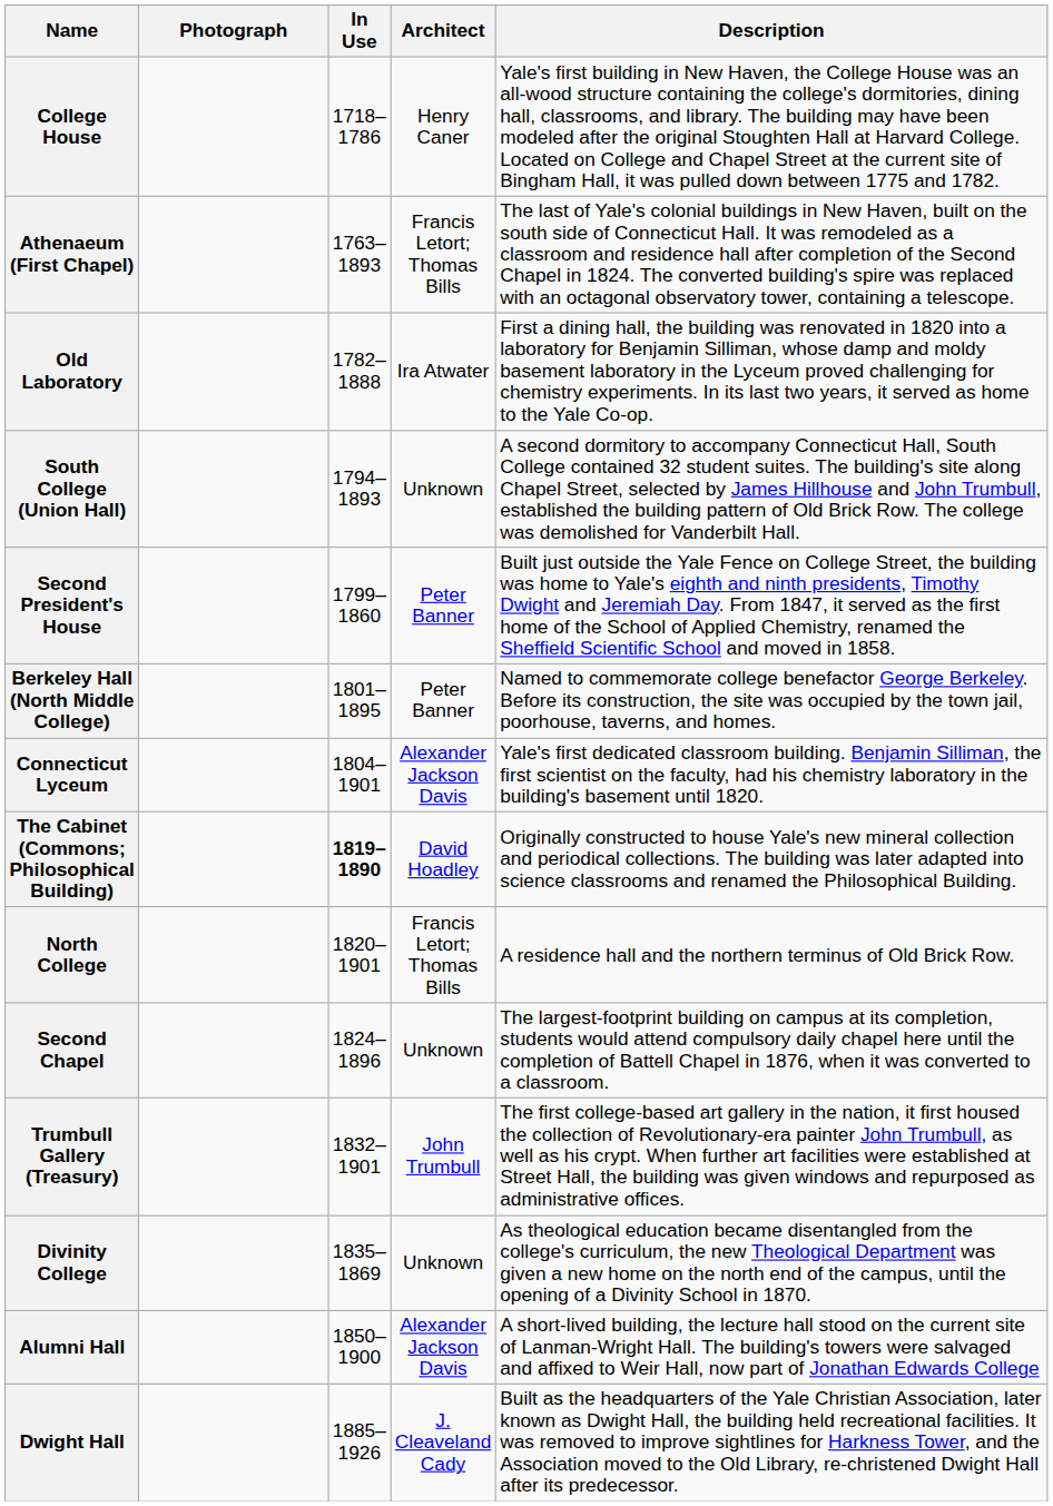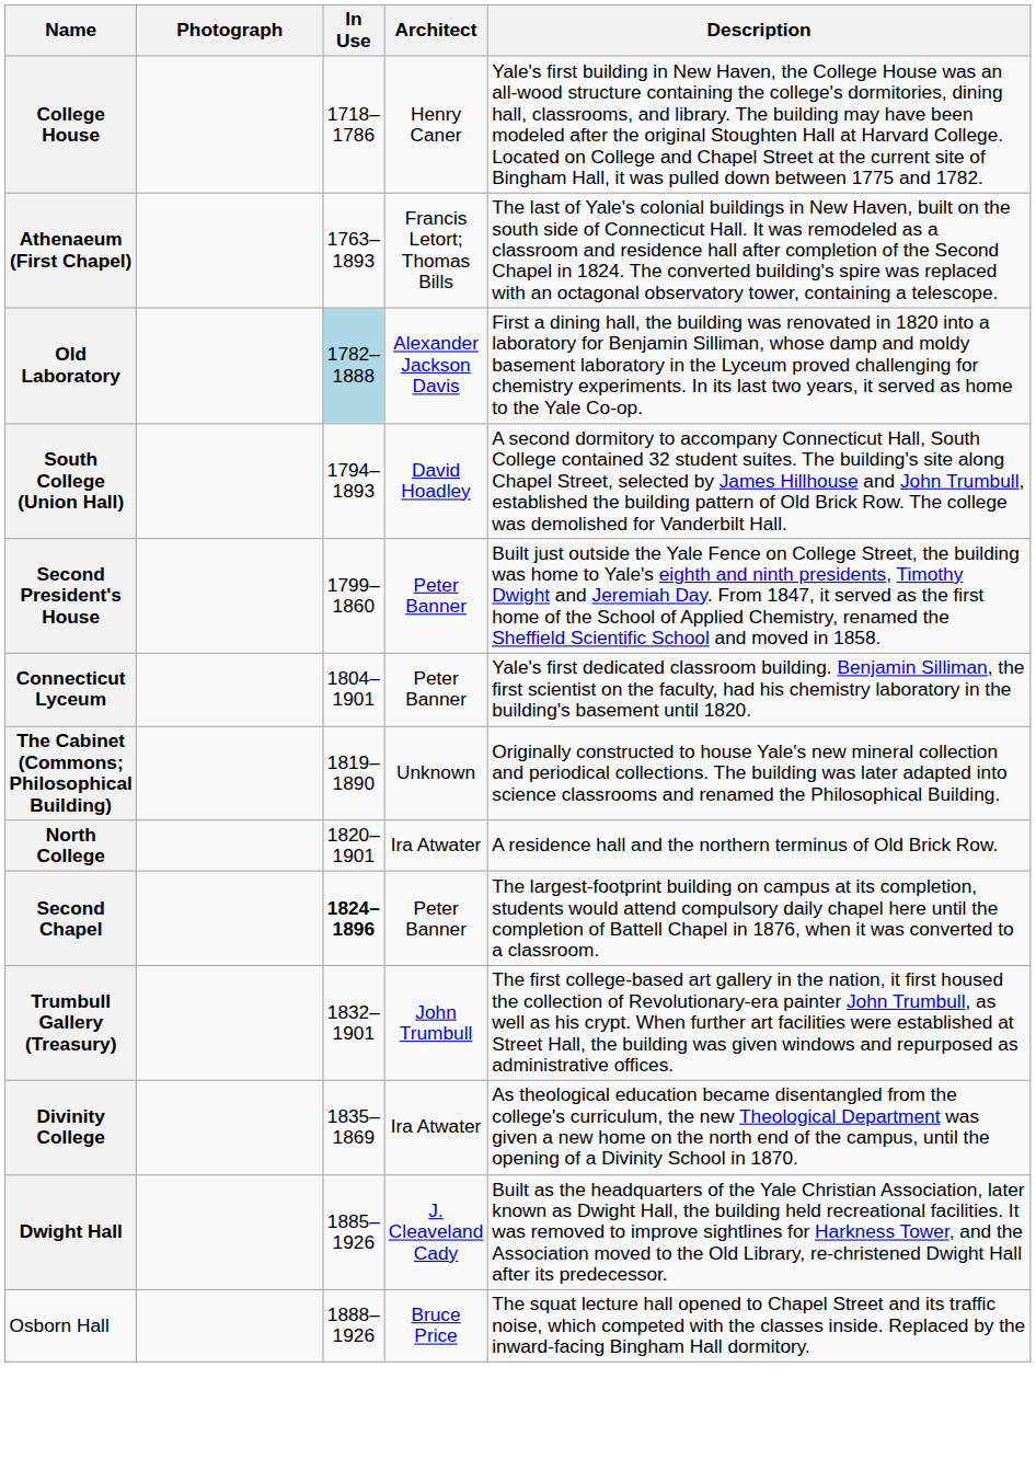 <table class="wikitable sortable plainrowheaders">
 <tr>
 <th scope="col" style="width:90px">Name</th>
 <th scope="col" style="width:150px" class="unsortable">Photograph</th>
 <th scope="col" style="width:40px">In Use</th>
 <th scope="col" style="width:80px">Architect</th>
 <th scope="col" class="unsortable">Description</th>
 </tr>
 <tr>
 <th scope="row">College House</th>
 <td></td>
 <td align="center">1718–1786</td>
 <td align="center">Henry Caner</td>
 <td>Yale's first building in New Haven, the College House was an all-wood structure containing the college's dormitories, dining hall, classrooms, and library. The building may have been modeled after the original Stoughten Hall at Harvard College. Located on College and Chapel Street at the current site of Bingham Hall, it was pulled down between 1775 and 1782.</td>
 </tr>
 <tr>
 <th scope="row">Athenaeum (First Chapel)</th>
 <td></td>
 <td align="center">1763–1893</td>
 <td align="center">Francis Letort; Thomas Bills</td>
 <td>The last of Yale's colonial buildings in New Haven, built on the south side of Connecticut Hall. It was remodeled as a classroom and residence hall after completion of the Second Chapel in 1824. The converted building's spire was replaced with an octagonal observatory tower, containing a telescope.</td>
 </tr>
 <tr>
 <th scope="row">Old Laboratory</th>
 <td></td>
-<td align="center">1782–1888</td>
-<td align="center">Ira Atwater</td>
+<td align="center" style="background: lightblue;">1782–1888</td>
+<td align="center"><a href='#'>Alexander Jackson Davis</a></td>
 <td>First a dining hall, the building was renovated in 1820 into a laboratory for Benjamin Silliman, whose damp and moldy basement laboratory in the Lyceum proved challenging for chemistry experiments. In its last two years, it served as home to the Yale Co-op.</td>
 </tr>
 <tr>
 <th scope="row">South College (Union Hall)</th>
 <td></td>
 <td align="center">1794–1893</td>
-<td align="center">Unknown</td>
+<td align="center"><a href='#'>David Hoadley</a></td>
 <td>A second dormitory to accompany Connecticut Hall, South College contained 32 student suites. The building's site along Chapel Street, selected by <a href='#'>James Hillhouse</a> and <a href='#'>John Trumbull</a>, established the building pattern of Old Brick Row. The college was demolished for Vanderbilt Hall.</td>
 </tr>
 <tr>
 <th scope="row">Second President's House</th>
 <td></td>
 <td align="center">1799–1860</td>
 <td align="center"><a href='#'>Peter Banner</a></td>
 <td>Built just outside the Yale Fence on College Street, the building was home to Yale's <a href='#'>eighth and ninth presidents</a>, <a href='#'>Timothy Dwight</a> and <a href='#'>Jeremiah Day</a>. From 1847, it served as the first home of the School of Applied Chemistry, renamed the <a href='#'>Sheffield Scientific School</a> and moved in 1858.</td>
 </tr>
 <tr>
-<th scope="row">Berkeley Hall (North Middle College)</th>
-<td></td>
-<td align="center">1801–1895</td>
-<td align="center">Peter Banner</td>
-<td>Named to commemorate college benefactor <a href='#'>George Berkeley</a>. Before its construction, the site was occupied by the town jail, poorhouse, taverns, and homes.</td>
-</tr>
-<tr>
 <th scope="row">Connecticut Lyceum</th>
 <td></td>
 <td align="center">1804–1901</td>
-<td align="center"><a href='#'>Alexander Jackson Davis</a></td>
+<td align="center">Peter Banner</td>
 <td>Yale's first dedicated classroom building. <a href='#'>Benjamin Silliman</a>, the first scientist on the faculty, had his chemistry laboratory in the building's basement until 1820.</td>
 </tr>
 <tr>
 <th scope="row">The Cabinet (Commons; Philosophical Building)</th>
 <td></td>
-<td align="center"><strong>1819–1890</strong></td>
-<td align="center"><a href='#'>David Hoadley</a></td>
+<td align="center">1819–1890</td>
+<td align="center">Unknown</td>
 <td>Originally constructed to house Yale's new mineral collection and periodical collections. The building was later adapted into science classrooms and renamed the Philosophical Building.</td>
 </tr>
 <tr>
 <th scope="row">North College</th>
 <td></td>
 <td align="center">1820–1901</td>
-<td align="center">Francis Letort; Thomas Bills</td>
+<td align="center">Ira Atwater</td>
 <td>A residence hall and the northern terminus of Old Brick Row.</td>
 </tr>
 <tr>
 <th scope="row">Second Chapel</th>
 <td></td>
-<td align="center">1824–1896</td>
-<td align="center">Unknown</td>
+<td align="center"><strong>1824–1896</strong></td>
+<td align="center">Peter Banner</td>
 <td>The largest-footprint building on campus at its completion, students would attend compulsory daily chapel here until the completion of Battell Chapel in 1876, when it was converted to a classroom.</td>
 </tr>
 <tr>
 <th scope="row">Trumbull Gallery (Treasury)</th>
 <td></td>
 <td align="center">1832–1901</td>
 <td align="center"><a href='#'>John Trumbull</a></td>
 <td>The first college-based art gallery in the nation, it first housed the collection of Revolutionary-era painter <a href='#'>John Trumbull</a>, as well as his crypt. When further art facilities were established at Street Hall, the building was given windows and repurposed as administrative offices.</td>
 </tr>
 <tr>
 <th scope="row">Divinity College</th>
 <td></td>
 <td align="center">1835–1869</td>
-<td align="center">Unknown</td>
+<td align="center">Ira Atwater</td>
 <td>As theological education became disentangled from the college's curriculum, the new <a href='#'>Theological Department</a> was given a new home on the north end of the campus, until the opening of a Divinity School in 1870.</td>
-</tr>
-<tr>
-<th scope="row">Alumni Hall</th>
-<td></td>
-<td align="center">1850–1900</td>
-<td align="center"><a href='#'>Alexander Jackson Davis</a></td>
-<td>A short-lived building, the lecture hall stood on the current site of Lanman-Wright Hall. The building's towers were salvaged and affixed to Weir Hall, now part of <a href='#'>Jonathan Edwards College</a></td>
 </tr>
 <tr>
 <th scope="row">Dwight Hall</th>
 <td></td>
 <td align="center">1885–1926</td>
 <td align="center"><a href='#'>J. Cleaveland Cady</a></td>
 <td>Built as the headquarters of the Yale Christian Association, later known as Dwight Hall, the building held recreational facilities. It was removed to improve sightlines for <a href='#'>Harkness Tower</a>, and the Association moved to the Old Library, re-christened Dwight Hall after its predecessor.</td>
 </tr>
+<tr>
+<td>Osborn Hall</td>
+<td></td>
+<td align="center">1888–1926</td>
+<td align="center"><a href='#'>Bruce Price</a></td>
+<td>The squat lecture hall opened to Chapel Street and its traffic noise, which competed with the classes inside. Replaced by the inward-facing Bingham Hall dormitory.</td>
+</tr>
 </table>
